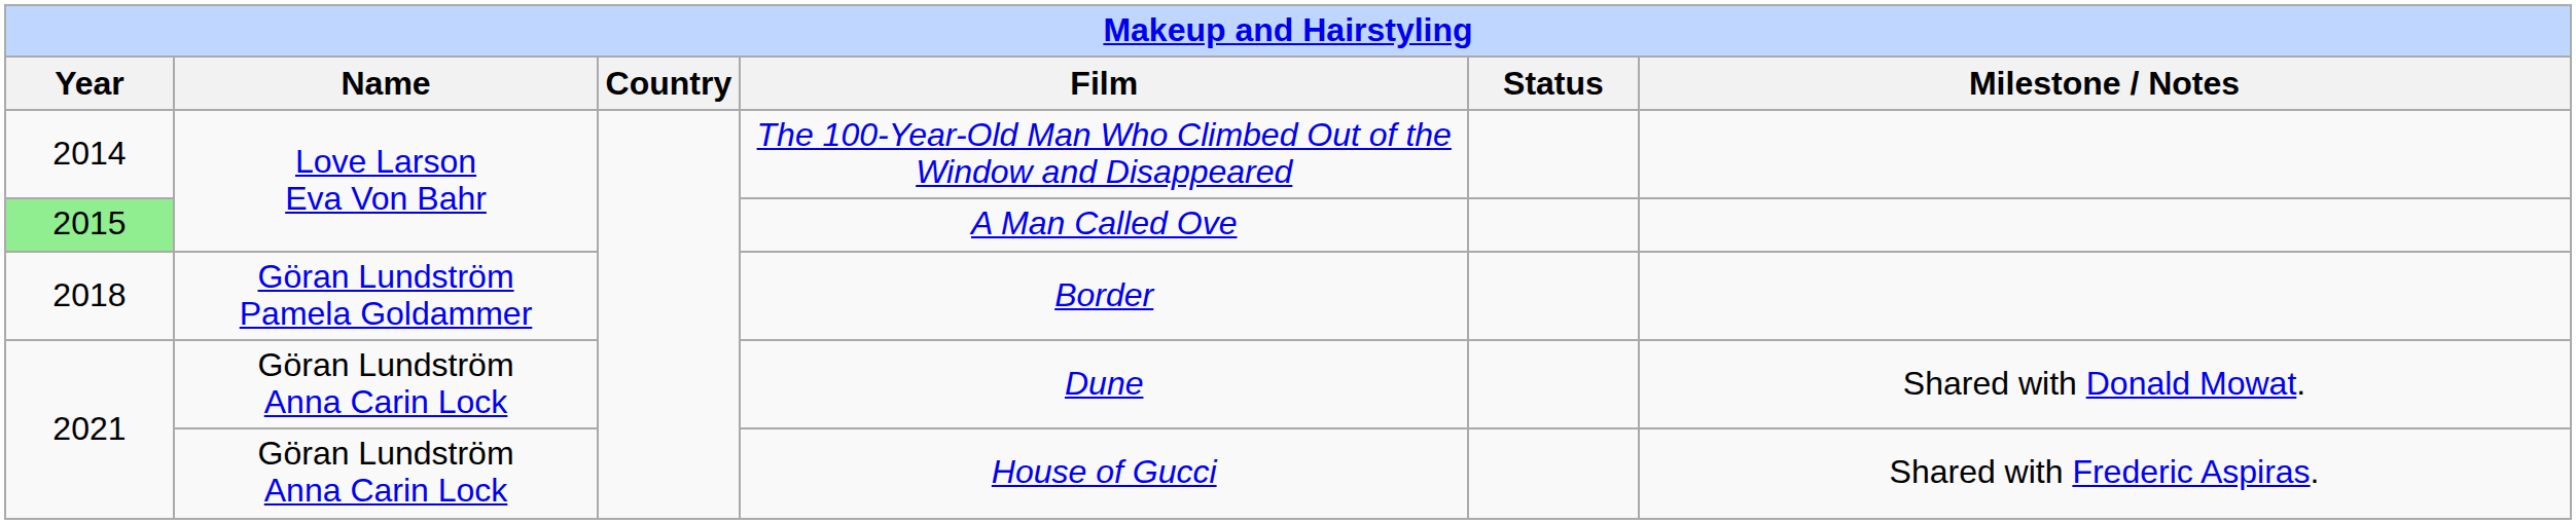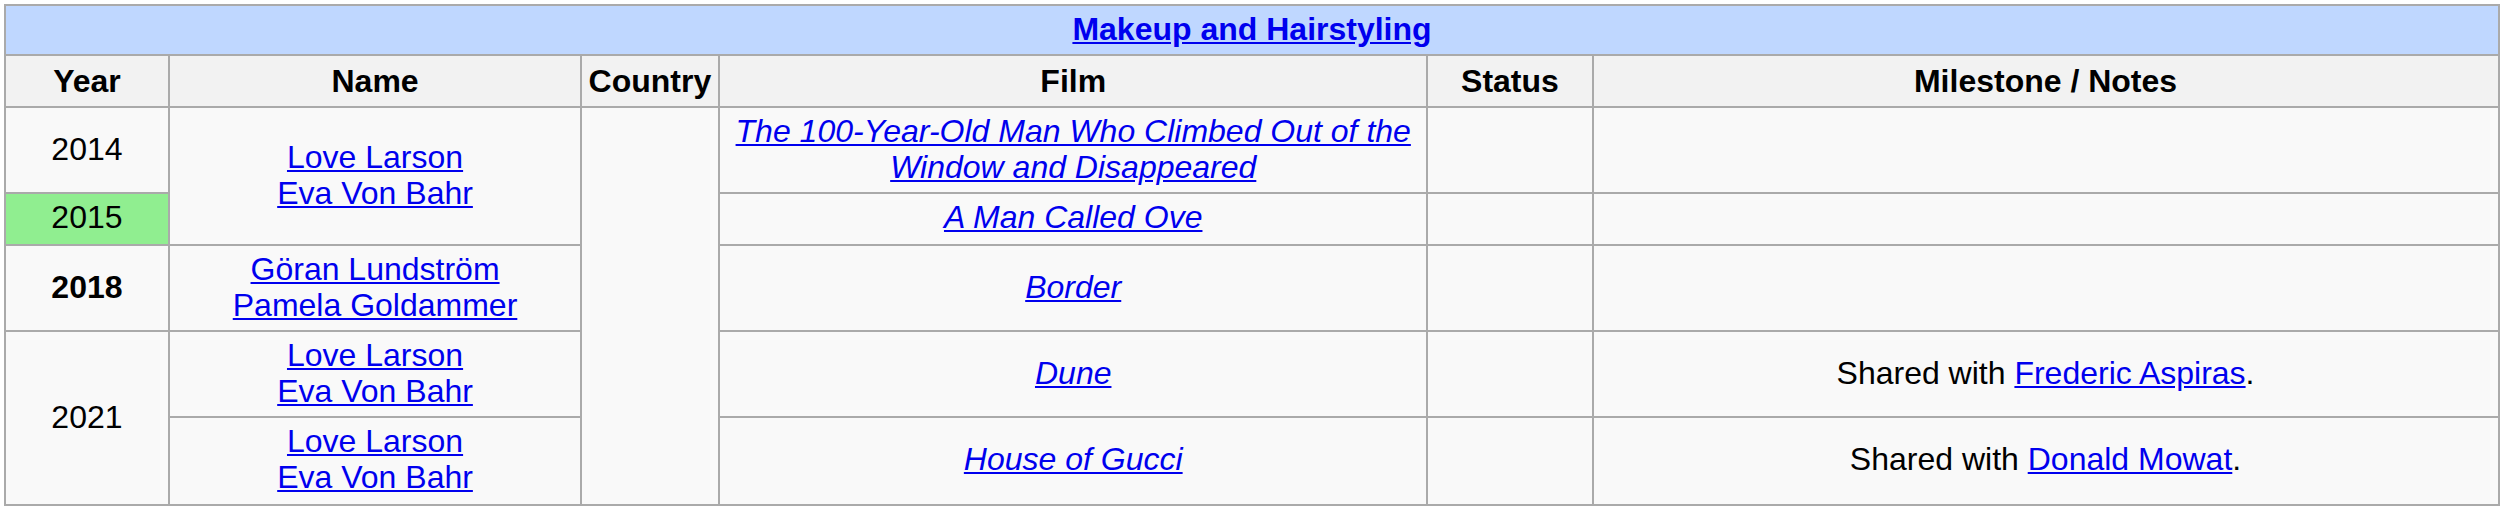 <table class="wikitable" style="text-align: center">
 <tr ---- bgcolor="#bfd7ff">
 <td colspan=6 align=center><strong><a href='#'>Makeup and Hairstyling</a></strong></td>
 </tr>
 <tr ---- bgcolor="#ebf5ff">
 <th width="75">Year</th>
 <th width="200">Name</th>
 <th width="50">Country</th>
 <th width="350">Film</th>
 <th width="75">Status</th>
 <th width="450">Milestone / Notes</th>
 </tr>
 <tr>
 <td style="text-align: center">2014</td>
 <td rowspan=2><a href='#'>Love Larson</a><br><a href='#'>Eva Von Bahr</a></td>
 <td rowspan="5" style="text-align: center"></td>
 <td><em><a href='#'>The 100-Year-Old Man Who Climbed Out of the Window and Disappeared</a></em></td>
 <td></td>
 <td></td>
 </tr>
 <tr>
 <td style="background: lightgreen; text-align: center">2015</td>
 <td><em><a href='#'>A Man Called Ove</a></em></td>
 <td></td>
 <td></td>
 </tr>
 <tr>
-<td style="text-align: center">2018</td>
+<td style="text-align: center"><strong>2018</strong></td>
 <td><a href='#'>Göran Lundström</a><br><a href='#'>Pamela Goldammer</a></td>
 <td><em><a href='#'>Border</a></em></td>
 <td></td>
 <td></td>
 </tr>
 <tr>
 <td rowspan="2">2021</td>
-<td>Göran Lundström<br><a href='#'>Anna Carin Lock</a></td>
+<td><a href='#'>Love Larson</a><br><a href='#'>Eva Von Bahr</a></td>
 <td><em><a href='#'>Dune</a></em></td>
+<td></td>
+<td>Shared with <a href='#'>Frederic Aspiras</a>.</td>
+</tr>
+<tr>
+<td><a href='#'>Love Larson</a><br><a href='#'>Eva Von Bahr</a></td>
+<td><em><a href='#'>House of Gucci</a></em></td>
 <td></td>
 <td>Shared with <a href='#'>Donald Mowat</a>.</td>
 </tr>
-<tr>
-<td>Göran Lundström<br><a href='#'>Anna Carin Lock</a></td>
-<td><em><a href='#'>House of Gucci</a></em></td>
-<td></td>
-<td>Shared with <a href='#'>Frederic Aspiras</a>.</td>
-</tr>
 </table>
